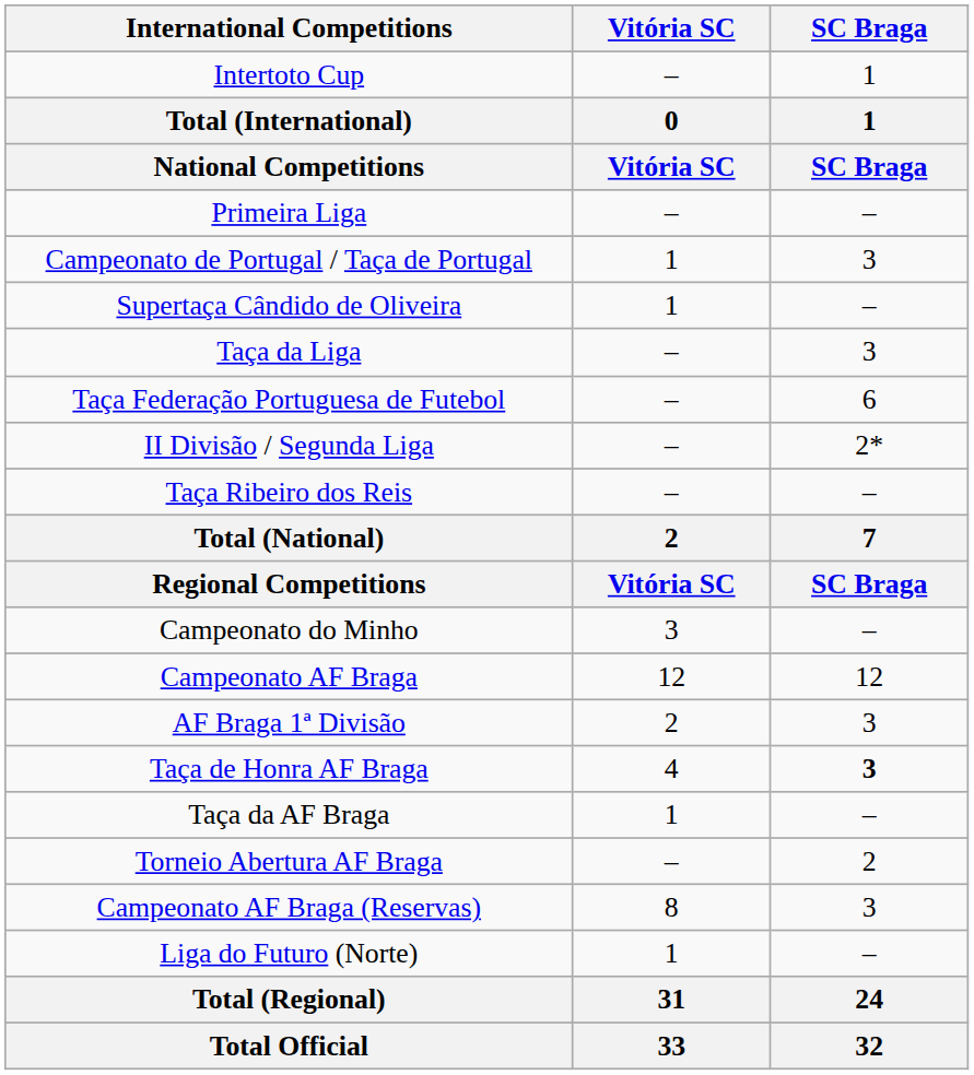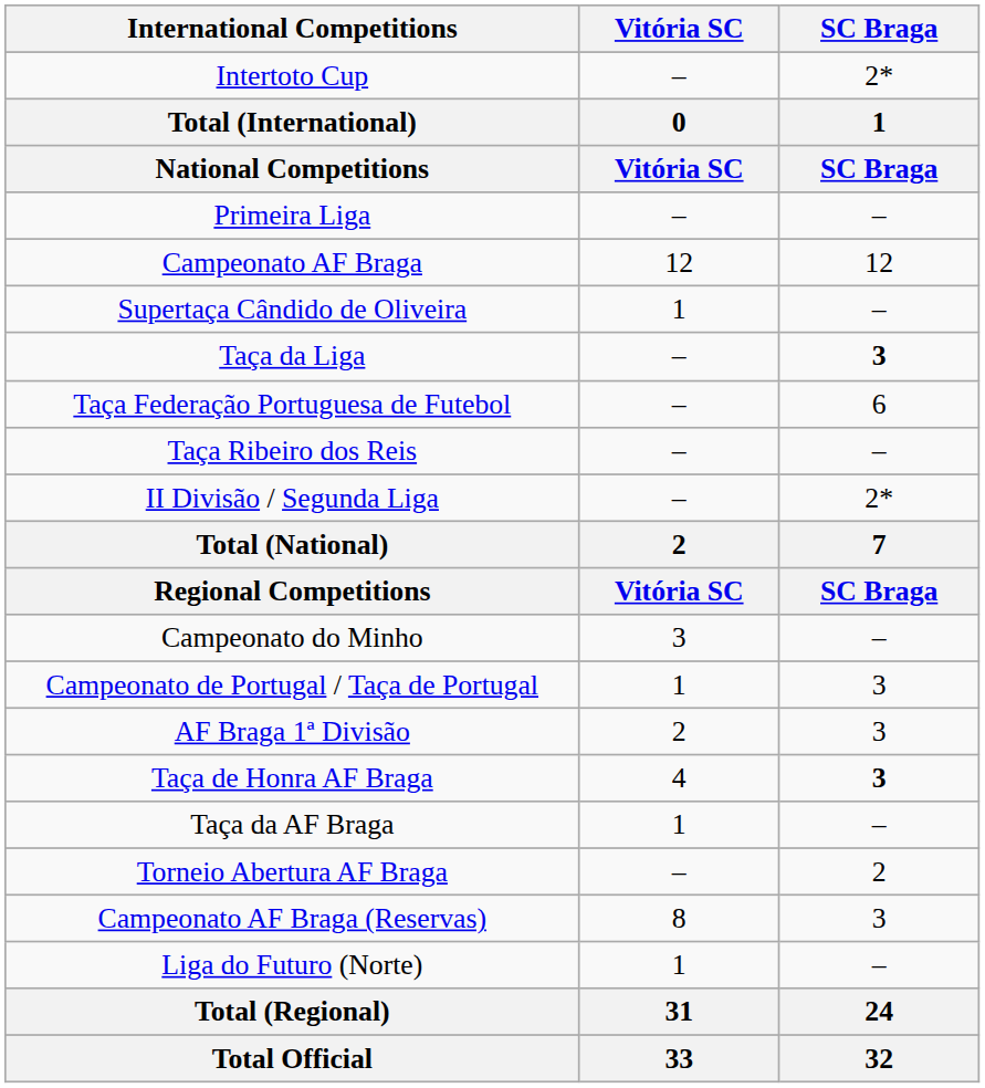 <table class="wikitable" style="text-align:center;font-size:95%">
 <tr>
 <th width="300">International Competitions</th>
 <th width="100"><a href='#'>Vitória SC</a></th>
 <th width="100"><a href='#'>SC Braga</a></th>
 </tr>
 <tr>
 <td><a href='#'>Intertoto Cup</a></td>
 <td>–</td>
-<td>1</td>
+<td>2*</td>
 </tr>
 <tr>
 <th>Total (International)</th>
 <th>0</th>
 <th>1</th>
 </tr>
 <tr>
 <th>National Competitions</th>
 <th><a href='#'>Vitória SC</a></th>
 <th><a href='#'>SC Braga</a></th>
 </tr>
 <tr>
 <td><a href='#'>Primeira Liga</a></td>
 <td>–</td>
 <td>–</td>
 </tr>
 <tr>
-<td><a href='#'>Campeonato de Portugal</a> / <a href='#'>Taça de Portugal</a></td>
-<td>1</td>
-<td>3</td>
+<td><a href='#'>Campeonato AF Braga</a></td>
+<td>12</td>
+<td>12</td>
 </tr>
 <tr>
 <td><a href='#'>Supertaça Cândido de Oliveira</a></td>
 <td>1</td>
 <td>–</td>
 </tr>
 <tr>
 <td><a href='#'>Taça da Liga</a></td>
 <td>–</td>
-<td>3</td>
+<td><strong>3</strong></td>
 </tr>
 <tr>
 <td><a href='#'>Taça Federação Portuguesa de Futebol</a></td>
 <td>–</td>
 <td>6</td>
 </tr>
 <tr>
+<td><a href='#'>Taça Ribeiro dos Reis</a></td>
+<td>–</td>
+<td>–</td>
+</tr>
+<tr>
 <td><a href='#'>II Divisão</a> / <a href='#'>Segunda Liga</a></td>
 <td>–</td>
 <td>2*</td>
-</tr>
-<tr>
-<td><a href='#'>Taça Ribeiro dos Reis</a></td>
-<td>–</td>
-<td>–</td>
 </tr>
 <tr>
 <th>Total (National)</th>
 <th>2</th>
 <th>7</th>
 </tr>
 <tr>
 <th>Regional Competitions</th>
 <th><a href='#'>Vitória SC</a></th>
 <th><a href='#'>SC Braga</a></th>
 </tr>
 <tr>
 <td>Campeonato do Minho</td>
 <td>3</td>
 <td>–</td>
 </tr>
 <tr>
-<td><a href='#'>Campeonato AF Braga</a></td>
-<td>12</td>
-<td>12</td>
+<td><a href='#'>Campeonato de Portugal</a> / <a href='#'>Taça de Portugal</a></td>
+<td>1</td>
+<td>3</td>
 </tr>
 <tr>
 <td><a href='#'>AF Braga 1ª Divisão</a></td>
 <td>2</td>
 <td>3</td>
 </tr>
 <tr>
 <td><a href='#'>Taça de Honra AF Braga</a></td>
 <td>4</td>
 <td><strong>3</strong></td>
 </tr>
 <tr>
 <td>Taça da AF Braga</td>
 <td>1</td>
 <td>–</td>
 </tr>
 <tr>
 <td><a href='#'>Torneio Abertura AF Braga</a></td>
 <td>–</td>
 <td>2</td>
 </tr>
 <tr>
 <td><a href='#'>Campeonato AF Braga (Reservas)</a></td>
 <td>8</td>
 <td>3</td>
 </tr>
 <tr>
 <td><a href='#'>Liga do Futuro</a> (Norte)</td>
 <td>1</td>
 <td>–</td>
 </tr>
 <tr>
 <th>Total (Regional)</th>
 <th>31</th>
 <th>24</th>
 </tr>
 <tr>
 <th>Total Official</th>
 <th>33</th>
 <th>32</th>
 </tr>
 </table>
